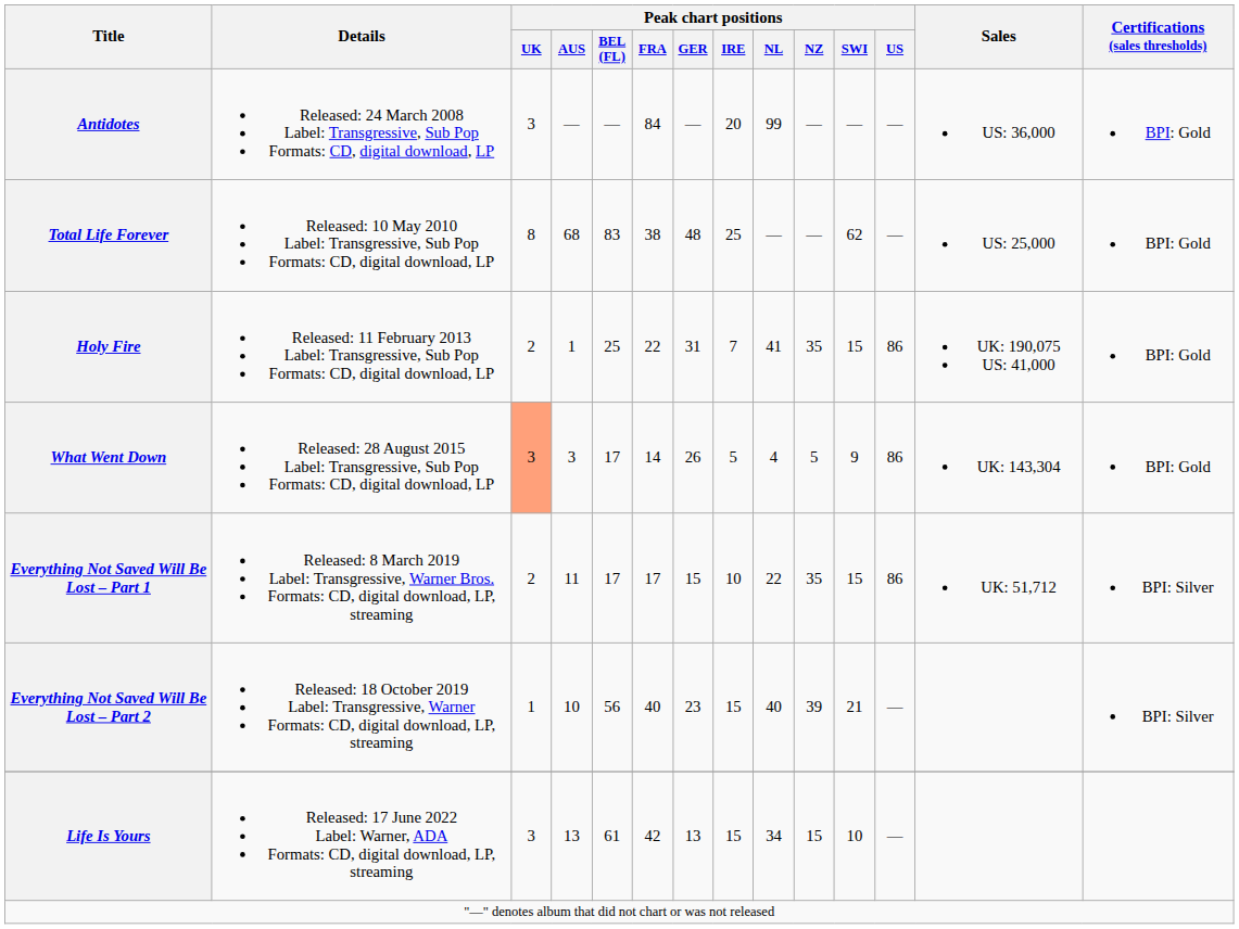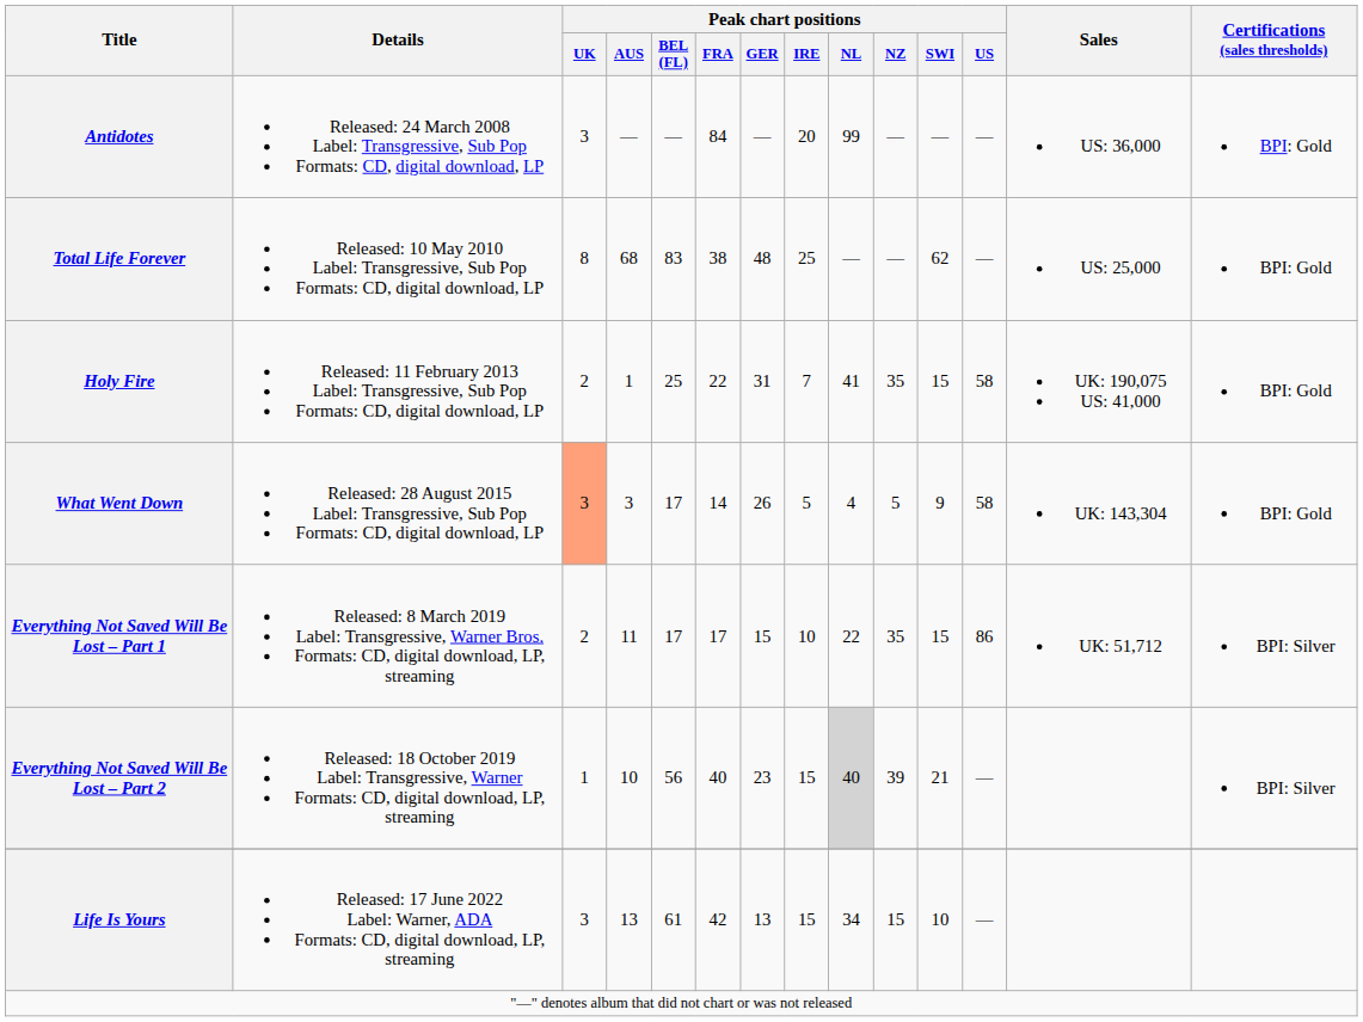 <table class="wikitable plainrowheaders" style="text-align:center;">
 <tr>
 <th scope="col" rowspan="2" style="width:12.5em;">Title</th>
 <th scope="col" rowspan="2" style="width:18.25em;">Details</th>
 <th scope="col" colspan="10">Peak chart positions</th>
 <th scope="col" rowspan="2" style="width:10em;">Sales</th>
 <th scope="col" rowspan="2" style="width:9em;"><a href='#'>Certifications</a><br><small><a href='#'>(sales thresholds)</a></small></th>
 </tr>
 <tr>
 <th scope="col" style="width:2.5em;font-size:85%;"><a href='#'>UK</a><br></th>
 <th scope="col" style="width:2.5em;font-size:85%;"><a href='#'>AUS</a><br></th>
 <th scope="col" style="width:2.5em;font-size:85%;"><a href='#'>BEL<br>(FL)</a><br></th>
 <th scope="col" style="width:2.5em;font-size:85%;"><a href='#'>FRA</a><br></th>
 <th scope="col" style="width:2.5em;font-size:85%;"><a href='#'>GER</a><br></th>
 <th scope="col" style="width:2.5em;font-size:85%;"><a href='#'>IRE</a><br></th>
 <th scope="col" style="width:2.5em;font-size:85%;"><a href='#'>NL</a><br></th>
 <th scope="col" style="width:2.5em;font-size:85%;"><a href='#'>NZ</a><br></th>
 <th scope="col" style="width:2.5em;font-size:85%;"><a href='#'>SWI</a><br></th>
 <th scope="col" style="width:2.5em;font-size:85%;"><a href='#'>US</a><br></th>
 </tr>
 <tr>
 <th scope="row"><em><a href='#'>Antidotes</a></em></th>
 <td><br><ul><li>Released: 24 March 2008</li><li>Label: <a href='#'>Transgressive</a>, <a href='#'>Sub Pop</a></li><li>Formats: <a href='#'>CD</a>, <a href='#'>digital download</a>, <a href='#'>LP</a></li></ul></td>
 <td>3</td>
 <td>—</td>
 <td>—</td>
 <td>84</td>
 <td>—</td>
 <td>20</td>
 <td>99</td>
 <td>—</td>
 <td>—</td>
 <td>—</td>
 <td><br><ul><li>US: 36,000</li></ul></td>
 <td><br><ul><li><a href='#'>BPI</a>: Gold</li></ul></td>
 </tr>
 <tr>
 <th scope="row"><em><a href='#'>Total Life Forever</a></em></th>
 <td><br><ul><li>Released: 10 May 2010</li><li>Label: Transgressive, Sub Pop</li><li>Formats: CD, digital download, LP</li></ul></td>
 <td>8</td>
 <td>68</td>
 <td>83</td>
 <td>38</td>
 <td>48</td>
 <td>25</td>
 <td>—</td>
 <td>—</td>
 <td>62</td>
 <td>—</td>
 <td><br><ul><li>US: 25,000</li></ul></td>
 <td><br><ul><li>BPI: Gold</li></ul></td>
 </tr>
 <tr>
 <th scope="row"><em><a href='#'>Holy Fire</a></em></th>
 <td><br><ul><li>Released: 11 February 2013</li><li>Label: Transgressive, Sub Pop</li><li>Formats: CD, digital download, LP</li></ul></td>
 <td>2</td>
 <td>1</td>
 <td>25</td>
 <td>22</td>
 <td>31</td>
 <td>7</td>
 <td>41</td>
 <td>35</td>
 <td>15</td>
-<td>86</td>
+<td>58</td>
 <td><br><ul><li>UK: 190,075</li><li>US: 41,000</li></ul></td>
 <td><br><ul><li>BPI: Gold</li></ul></td>
 </tr>
 <tr>
 <th scope="row"><em><a href='#'>What Went Down</a></em></th>
 <td><br><ul><li>Released: 28 August 2015</li><li>Label: Transgressive, Sub Pop</li><li>Formats: CD, digital download, LP</li></ul></td>
 <td style="background: lightsalmon;">3</td>
 <td>3</td>
 <td>17</td>
 <td>14</td>
 <td>26</td>
 <td>5</td>
 <td>4</td>
 <td>5</td>
 <td>9</td>
-<td>86</td>
+<td>58</td>
 <td><br><ul><li>UK: 143,304</li></ul></td>
 <td><br><ul><li>BPI: Gold</li></ul></td>
 </tr>
 <tr>
 <th scope="row"><em><a href='#'>Everything Not Saved Will Be Lost – Part 1</a></em></th>
 <td><br><ul><li>Released: 8 March 2019</li><li>Label: Transgressive, <a href='#'>Warner Bros.</a></li><li>Formats: CD, digital download, LP, streaming</li></ul></td>
 <td>2</td>
 <td>11</td>
 <td>17</td>
 <td>17</td>
 <td>15</td>
 <td>10</td>
 <td>22</td>
 <td>35</td>
 <td>15</td>
 <td>86</td>
 <td><br><ul><li>UK: 51,712</li></ul></td>
 <td><br><ul><li>BPI: Silver</li></ul></td>
 </tr>
 <tr>
 <th scope="row"><em><a href='#'>Everything Not Saved Will Be Lost – Part 2</a></em></th>
 <td><br><ul><li>Released: 18 October 2019</li><li>Label: Transgressive, <a href='#'>Warner</a></li><li>Formats: CD, digital download, LP, streaming</li></ul></td>
 <td>1</td>
 <td>10</td>
 <td>56</td>
 <td>40</td>
 <td>23</td>
 <td>15</td>
-<td>40</td>
+<td style="background: lightgrey;">40</td>
 <td>39</td>
 <td>21</td>
 <td>—</td>
 <td></td>
 <td><br><ul><li>BPI: Silver</li></ul></td>
 </tr>
 <tr>
 </tr>
 <tr>
 <th scope="row"><em><a href='#'>Life Is Yours</a></em></th>
 <td><br><ul><li>Released: 17 June 2022</li><li>Label: Warner, <a href='#'>ADA</a></li><li>Formats: CD, digital download, LP, streaming</li></ul></td>
 <td>3</td>
 <td>13</td>
 <td>61</td>
 <td>42</td>
 <td>13</td>
 <td>15</td>
 <td>34</td>
 <td>15</td>
 <td>10</td>
 <td>—</td>
 <td></td>
 <td></td>
 </tr>
 <tr>
 <td colspan="14" style="font-size:85%;">"—" denotes album that did not chart or was not released</td>
 </tr>
 </table>
